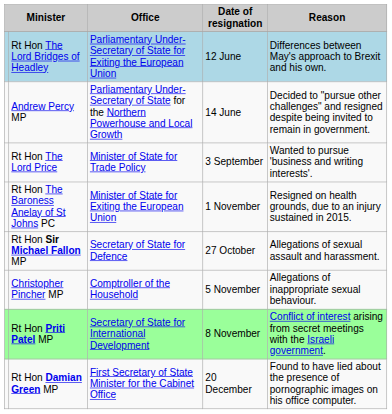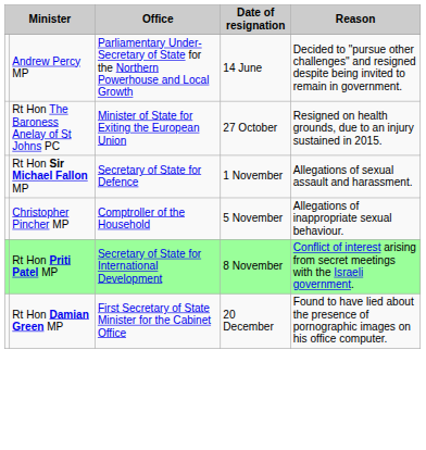 <table class="wikitable">
 <tr>
 <th style="background:#ccc;" colspan=2>Minister<br></th>
 <th style="background:#ccc;">Office</th>
 <th style="background:#ccc;">Date of resignation</th>
 <th style="background:#ccc;">Reason</th>
 </tr>
 <tr>
-</tr>
-<tr style="background:#ADD8E6;" colspan="5" |>
-<td></td>
-<td>Rt Hon <a href='#'>The Lord Bridges of Headley</a></td>
-<td><a href='#'>Parliamentary Under-Secretary of State for Exiting the European Union</a></td>
-<td>12 June</td>
-<td>Differences between May's approach to Brexit and his own.</td>
 </tr>
 <tr>
 <td></td>
 <td><a href='#'>Andrew Percy</a> MP</td>
 <td><a href='#'>Parliamentary Under-Secretary of State</a> for the <a href='#'>Northern Powerhouse and Local Growth</a></td>
 <td>14 June</td>
 <td>Decided to "pursue other challenges" and resigned despite being invited to remain in government.</td>
 </tr>
 <tr>
 <td></td>
-<td>Rt Hon <a href='#'>The Lord Price</a></td>
-<td><a href='#'>Minister of State for Trade Policy</a></td>
-<td>3 September</td>
-<td>Wanted to pursue 'business and writing interests'.</td>
-</tr>
-<tr>
-<td></td>
 <td>Rt Hon <a href='#'>The Baroness Anelay of St Johns</a> PC</td>
 <td><a href='#'>Minister of State for Exiting the European Union</a></td>
-<td>1 November</td>
+<td>27 October</td>
 <td>Resigned on health grounds, due to an injury sustained in 2015.</td>
 </tr>
 <tr>
 <td></td>
 <td>Rt Hon <strong>Sir <a href='#'>Michael Fallon</a></strong> MP</td>
 <td><a href='#'>Secretary of State for Defence</a></td>
-<td>27 October</td>
+<td>1 November</td>
 <td>Allegations of sexual assault and harassment.</td>
 </tr>
 <tr>
 <td></td>
 <td><a href='#'>Christopher Pincher</a> MP</td>
 <td><a href='#'>Comptroller of the Household</a></td>
 <td>5 November</td>
 <td>Allegations of inappropriate sexual behaviour.</td>
 </tr>
 <tr style="background:#9AFF9A;" colspan="5" |>
 <td></td>
 <td>Rt Hon <strong><a href='#'>Priti Patel</a></strong> MP</td>
 <td><a href='#'>Secretary of State for International Development</a></td>
 <td>8 November</td>
 <td><a href='#'>Conflict of interest</a> arising from secret meetings with the <a href='#'>Israeli government</a>.</td>
 </tr>
 <tr>
 <td></td>
 <td>Rt Hon <strong><a href='#'>Damian Green</a></strong> MP</td>
 <td><a href='#'>First Secretary of State</a><br><a href='#'>Minister for the Cabinet Office</a></td>
 <td>20 December</td>
 <td>Found to have lied about the presence of pornographic images on his office computer.</td>
 </tr>
 </table>
